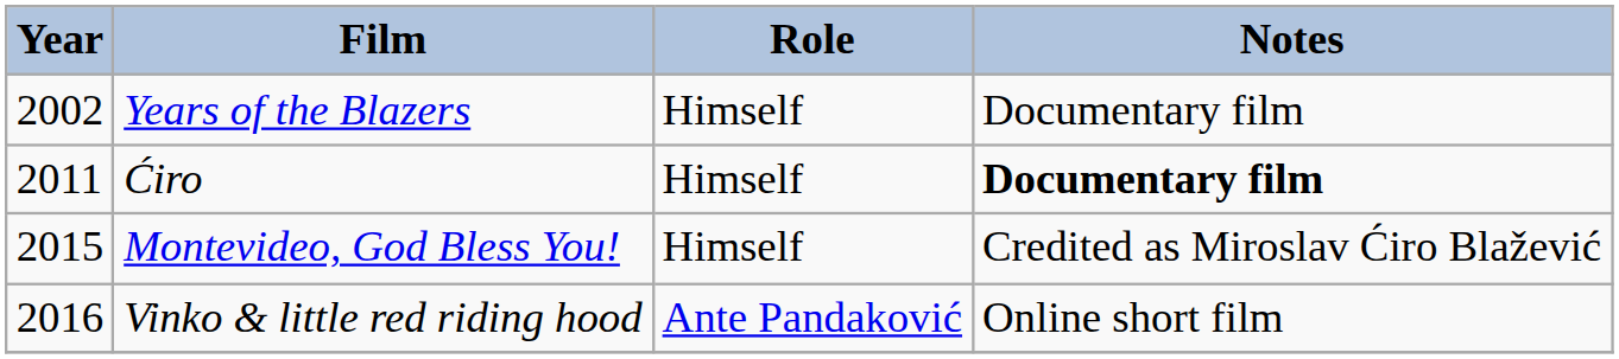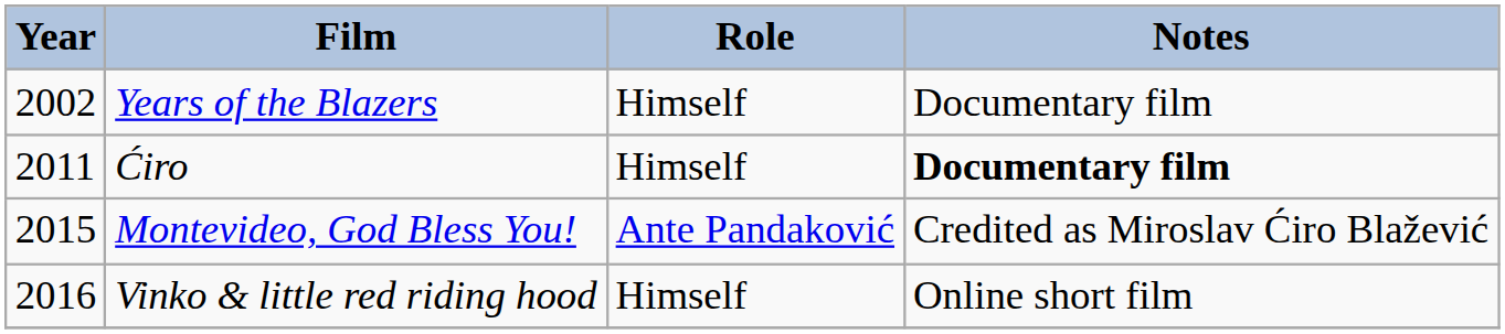 <table class="wikitable">
 <tr style="text-align:center;">
 <th style="background:#B0C4DE;">Year</th>
 <th style="background:#B0C4DE;">Film</th>
 <th style="background:#B0C4DE;">Role</th>
 <th style="background:#B0C4DE;">Notes</th>
 </tr>
 <tr>
 <td>2002</td>
 <td><em><a href='#'>Years of the Blazers</a></em></td>
 <td>Himself</td>
 <td>Documentary film</td>
 </tr>
 <tr>
 <td>2011</td>
 <td><em>Ćiro</em></td>
 <td>Himself</td>
 <td><strong>Documentary film</strong></td>
 </tr>
 <tr>
 <td>2015</td>
 <td><em><a href='#'>Montevideo, God Bless You!</a></em></td>
-<td>Himself</td>
+<td><a href='#'>Ante Pandaković</a></td>
 <td>Credited as Miroslav Ćiro Blažević</td>
 </tr>
 <tr>
 <td>2016</td>
 <td><em>Vinko & little red riding hood </em></td>
-<td><a href='#'>Ante Pandaković</a></td>
+<td>Himself</td>
 <td>Online short film</td>
 </tr>
 <tr>
 </tr>
 </table>
